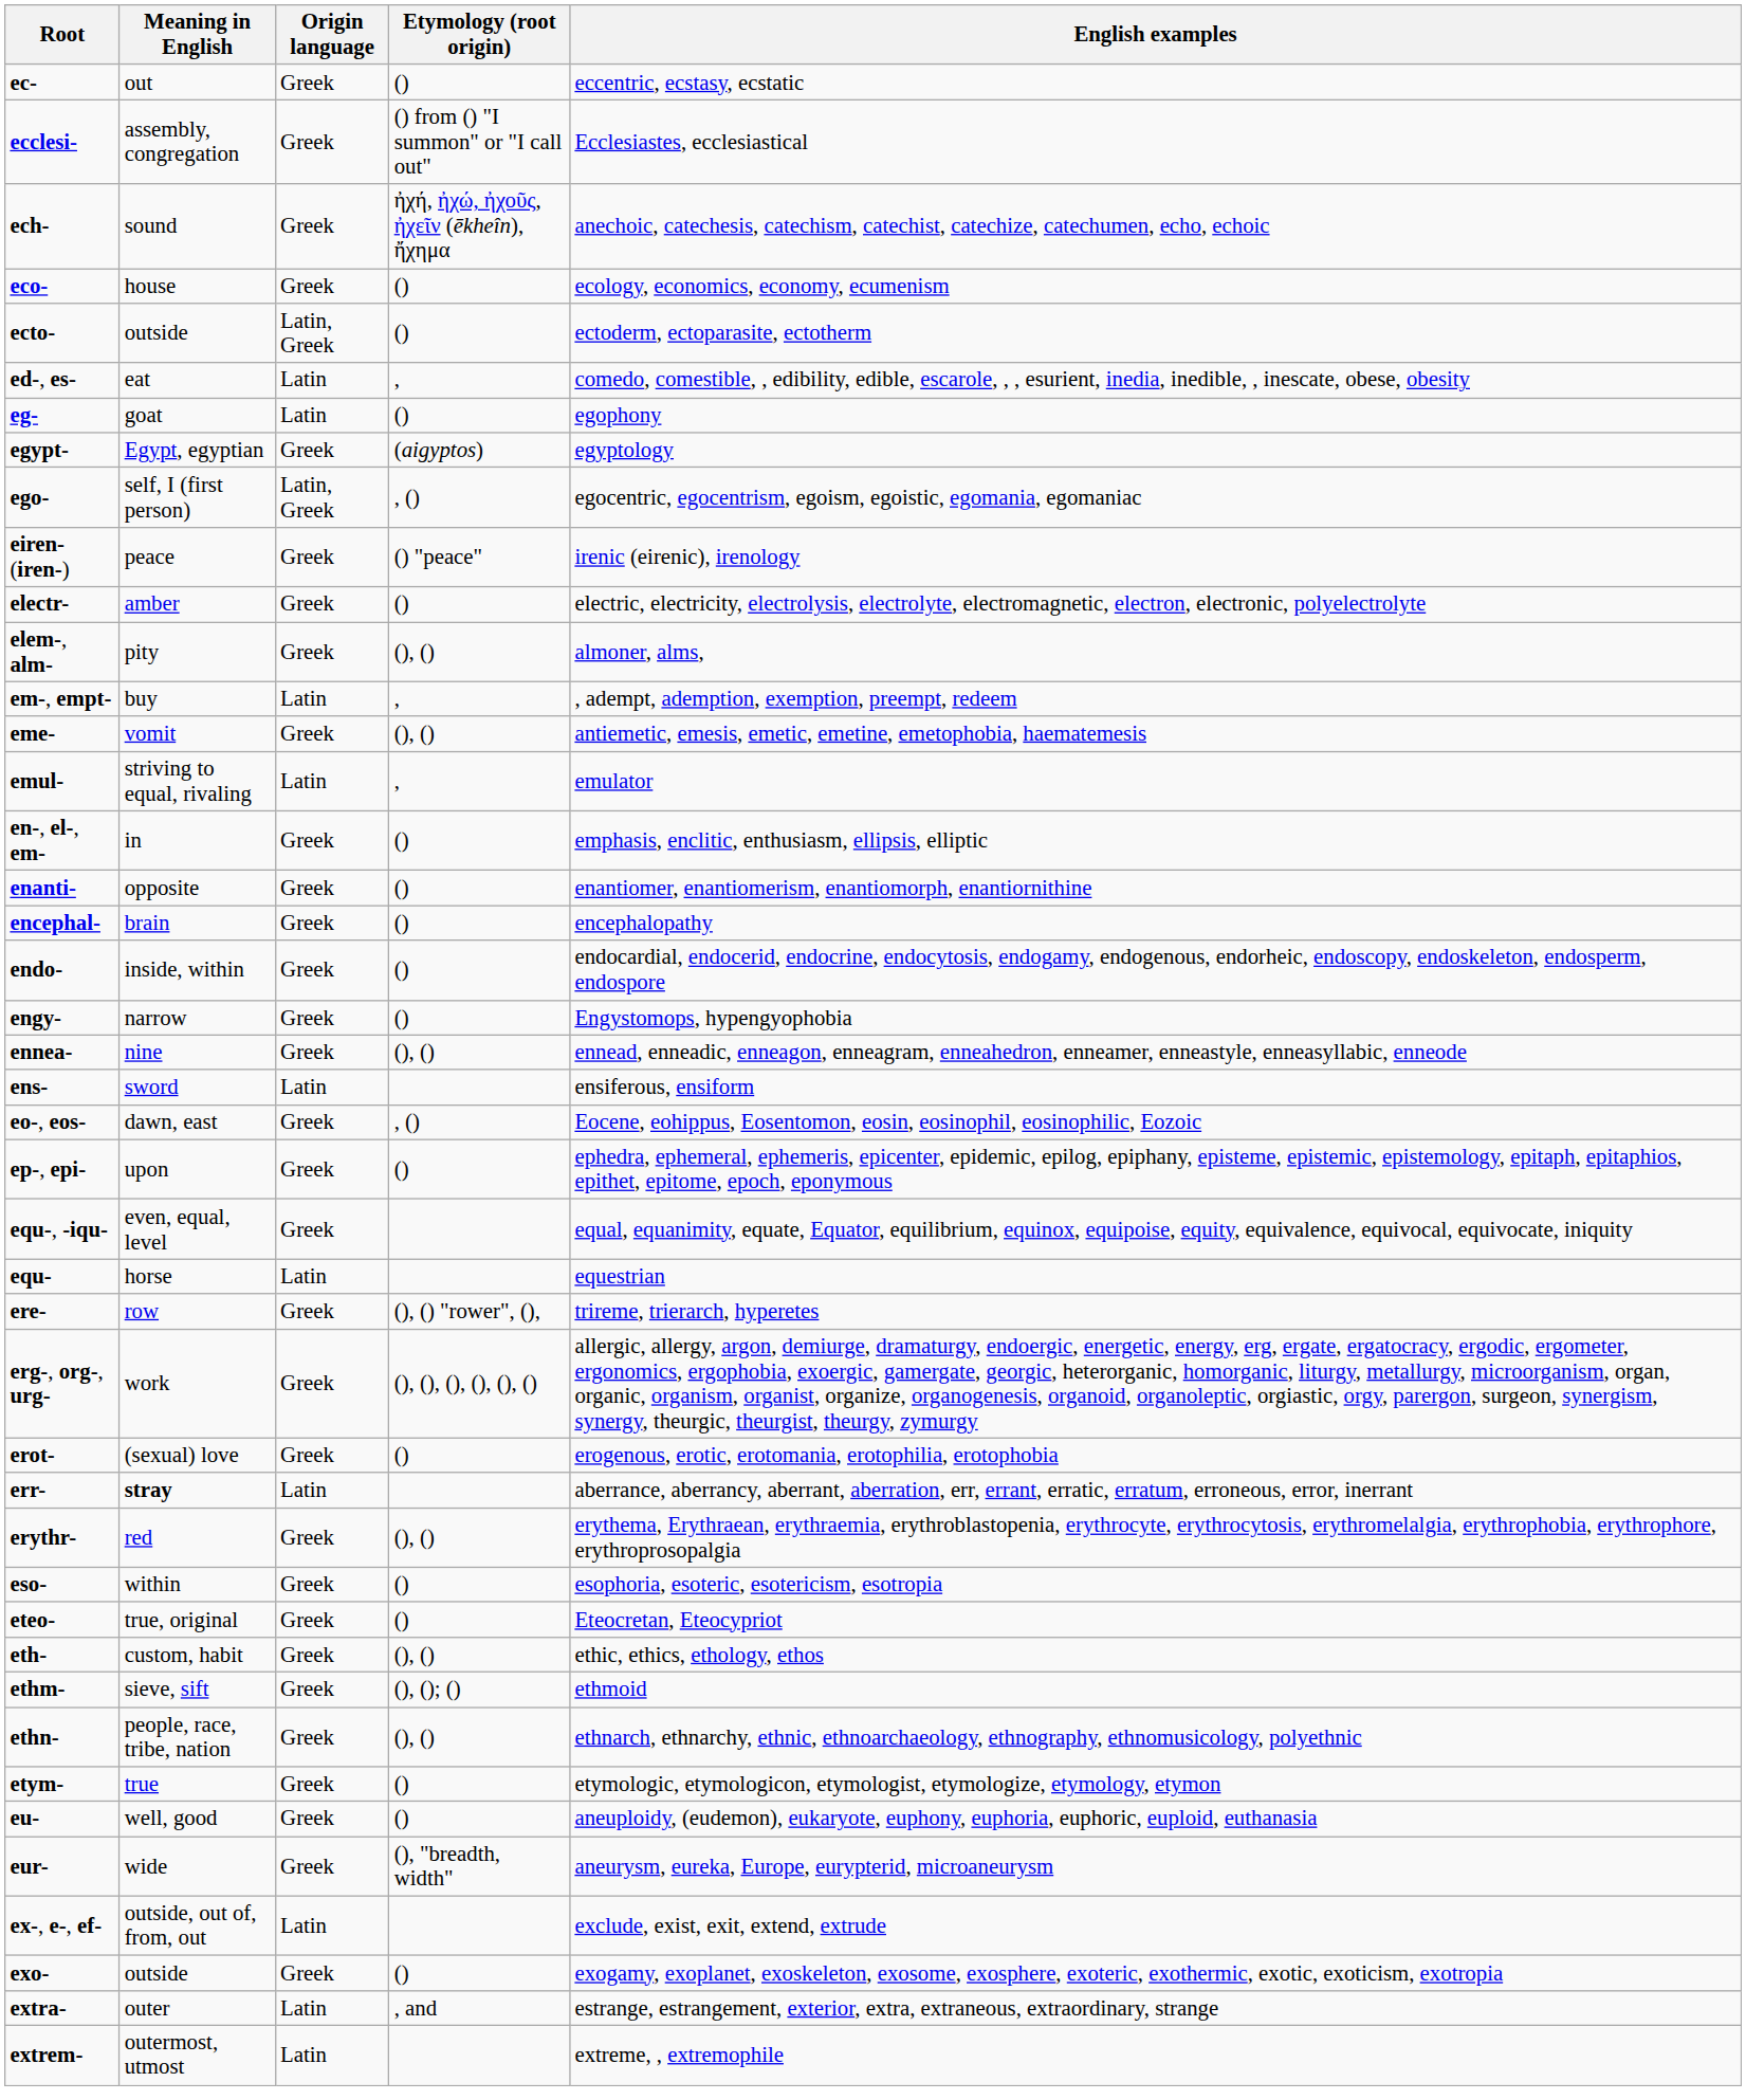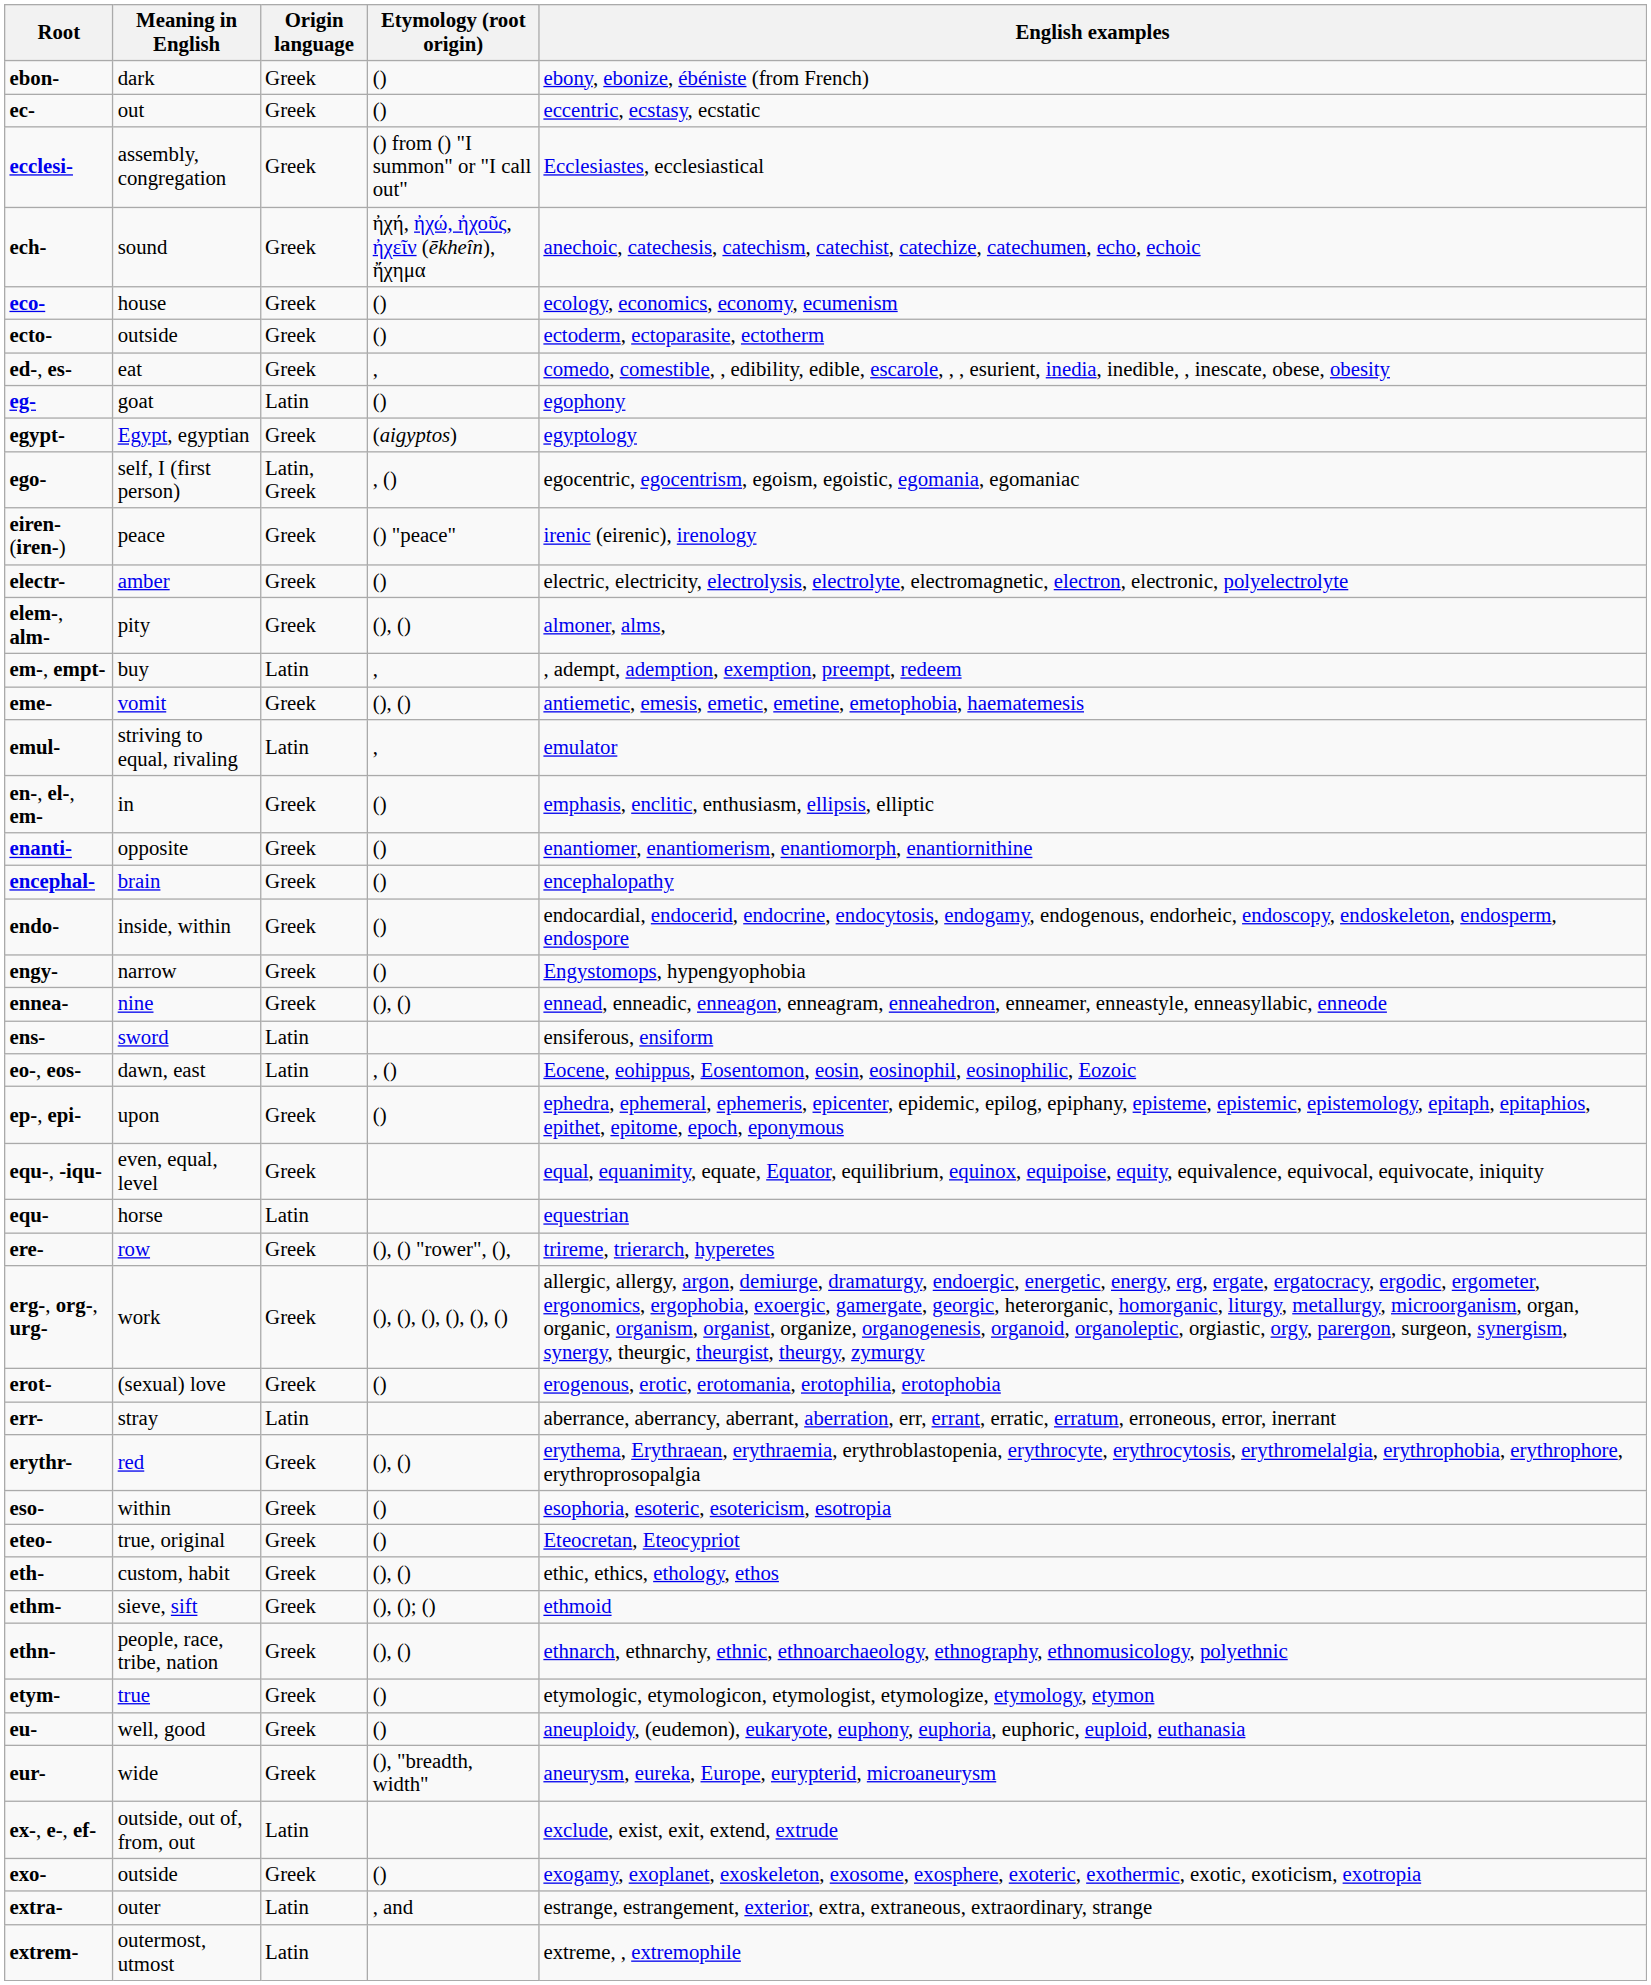 <table class="wikitable sortable" style="width:100%;" >
 <tr>
 <th>Root</th>
 <th>Meaning in English</th>
 <th>Origin language</th>
 <th>Etymology (root origin)</th>
 <th>English examples</th>
+</tr>
+<tr>
+<td><strong>ebon-</strong></td>
+<td>dark</td>
+<td>Greek</td>
+<td> ()</td>
+<td><a href='#'>ebony</a>, <a href='#'>ebonize</a>, <a href='#'>ébéniste</a> (from French)</td>
 </tr>
 <tr>
 <td><strong>ec-</strong></td>
 <td>out</td>
 <td>Greek</td>
 <td> ()</td>
 <td><a href='#'>eccentric</a>, <a href='#'>ecstasy</a>, ecstatic</td>
 </tr>
 <tr>
 <td><strong><a href='#'>ecclesi-</a></strong></td>
 <td>assembly, congregation</td>
 <td>Greek</td>
 <td> () from  () "I summon" or "I call out"</td>
 <td><a href='#'>Ecclesiastes</a>, ecclesiastical</td>
 </tr>
 <tr>
 <td><strong>ech-</strong></td>
 <td>sound</td>
 <td>Greek</td>
 <td>ἠχή, <a href='#'>ἠχώ, ἠχοῦς</a>, <a href='#'>ἠχεῖν</a> (<em>ēkheîn</em>), ἤχημα</td>
 <td><a href='#'>anechoic</a>, <a href='#'>catechesis</a>, <a href='#'>catechism</a>, <a href='#'>catechist</a>, <a href='#'>catechize</a>, <a href='#'>catechumen</a>, <a href='#'>echo</a>, <a href='#'>echoic</a></td>
 </tr>
 <tr>
 <td><strong><a href='#'>eco-</a></strong></td>
 <td>house</td>
 <td>Greek</td>
 <td> ()</td>
 <td><a href='#'>ecology</a>, <a href='#'>economics</a>, <a href='#'>economy</a>, <a href='#'>ecumenism</a></td>
 </tr>
 <tr>
 <td><strong>ecto-</strong></td>
 <td>outside</td>
-<td>Latin, Greek</td>
+<td>Greek</td>
 <td> ()</td>
 <td><a href='#'>ectoderm</a>, <a href='#'>ectoparasite</a>, <a href='#'>ectotherm</a></td>
 </tr>
 <tr>
 <td><strong>ed-</strong>, <strong>es-</strong></td>
 <td>eat</td>
-<td>Latin</td>
+<td>Greek</td>
 <td>, <em></em></td>
 <td><a href='#'>comedo</a>, <a href='#'>comestible</a>, , edibility, edible, <a href='#'>escarole</a>, , , esurient, <a href='#'>inedia</a>, inedible, , inescate, obese, <a href='#'>obesity</a></td>
 </tr>
 <tr>
 <td><strong><a href='#'>eg-</a></strong></td>
 <td>goat</td>
 <td>Latin</td>
 <td> ()</td>
 <td><a href='#'>egophony</a></td>
 </tr>
 <tr>
 <td><strong>egypt-</strong></td>
 <td><a href='#'>Egypt</a>, egyptian</td>
 <td>Greek</td>
 <td> (<em>aigyptos</em>)</td>
 <td><a href='#'>egyptology</a></td>
 </tr>
 <tr>
 <td><strong>ego-</strong></td>
 <td>self, I (first person)</td>
 <td>Latin, Greek</td>
 <td>,  ()</td>
 <td>egocentric, <a href='#'>egocentrism</a>, egoism, egoistic, <a href='#'>egomania</a>, egomaniac</td>
 </tr>
 <tr>
 <td><strong>eiren-</strong> (<strong>iren-</strong>)</td>
 <td>peace</td>
 <td>Greek</td>
 <td> () "peace"</td>
 <td><a href='#'>irenic</a> (eirenic), <a href='#'>irenology</a></td>
 </tr>
 <tr>
 <td><strong>electr-</strong></td>
 <td><a href='#'>amber</a></td>
 <td>Greek</td>
 <td> ()</td>
 <td>electric, electricity, <a href='#'>electrolysis</a>, <a href='#'>electrolyte</a>, electromagnetic, <a href='#'>electron</a>, electronic, <a href='#'>polyelectrolyte</a></td>
 </tr>
 <tr>
 <td><strong>elem-</strong>, <strong>alm-</strong></td>
 <td>pity</td>
 <td>Greek</td>
 <td> (),  ()</td>
 <td><a href='#'>almoner</a>, <a href='#'>alms</a>, </td>
 </tr>
 <tr>
 <td><strong>em-</strong>, <strong>empt-</strong></td>
 <td>buy</td>
 <td>Latin</td>
 <td>, <em></em></td>
 <td>, adempt, <a href='#'>ademption</a>, <a href='#'>exemption</a>, <a href='#'>preempt</a>, <a href='#'>redeem</a></td>
 </tr>
 <tr>
 <td><strong>eme-</strong></td>
 <td><a href='#'>vomit</a></td>
 <td>Greek</td>
 <td> (),  ()</td>
 <td><a href='#'>antiemetic</a>, <a href='#'>emesis</a>, <a href='#'>emetic</a>, <a href='#'>emetine</a>, <a href='#'>emetophobia</a>, <a href='#'>haematemesis</a></td>
 </tr>
 <tr>
 <td><strong>emul-</strong></td>
 <td>striving to equal, rivaling</td>
 <td>Latin</td>
 <td>, <em></em></td>
 <td><a href='#'>emulator</a></td>
 </tr>
 <tr>
 <td><strong>en-</strong>, <strong>el-</strong>, <strong>em-</strong></td>
 <td>in</td>
 <td>Greek</td>
 <td> ()</td>
 <td><a href='#'>emphasis</a>, <a href='#'>enclitic</a>, enthusiasm, <a href='#'>ellipsis</a>, elliptic</td>
 </tr>
 <tr>
 <td><strong><a href='#'>enanti-</a></strong></td>
 <td>opposite</td>
 <td>Greek</td>
 <td> ()</td>
 <td><a href='#'>enantiomer</a>, <a href='#'>enantiomerism</a>, <a href='#'>enantiomorph</a>, <a href='#'>enantiornithine</a></td>
 </tr>
 <tr>
 <td><strong><a href='#'>encephal-</a></strong></td>
 <td><a href='#'>brain</a></td>
 <td>Greek</td>
 <td> ()</td>
 <td><a href='#'>encephalopathy</a></td>
 </tr>
 <tr>
 <td><strong>endo-</strong></td>
 <td>inside, within</td>
 <td>Greek</td>
 <td> ()</td>
 <td>endocardial, <a href='#'>endocerid</a>, <a href='#'>endocrine</a>, <a href='#'>endocytosis</a>, <a href='#'>endogamy</a>, endogenous, endorheic, <a href='#'>endoscopy</a>, <a href='#'>endoskeleton</a>, <a href='#'>endosperm</a>, <a href='#'>endospore</a></td>
 </tr>
 <tr>
 <td><strong>engy-</strong></td>
 <td>narrow</td>
 <td>Greek</td>
 <td> ()</td>
 <td><a href='#'>Engystomops</a>, hypengyophobia</td>
 </tr>
 <tr>
 <td><strong>ennea-</strong></td>
 <td><a href='#'>nine</a></td>
 <td>Greek</td>
 <td> (),  ()</td>
 <td><a href='#'>ennead</a>, enneadic, <a href='#'>enneagon</a>, enneagram, <a href='#'>enneahedron</a>, enneamer, enneastyle, enneasyllabic, <a href='#'>enneode</a></td>
 </tr>
 <tr>
 <td><strong>ens-</strong></td>
 <td><a href='#'>sword</a></td>
 <td>Latin</td>
 <td></td>
 <td>ensiferous, <a href='#'>ensiform</a></td>
 </tr>
 <tr>
 <td><strong>eo-</strong>, <strong>eos-</strong></td>
 <td>dawn, east</td>
-<td>Greek</td>
+<td>Latin</td>
 <td>,  ()</td>
 <td><a href='#'>Eocene</a>, <a href='#'>eohippus</a>, <a href='#'>Eosentomon</a>, <a href='#'>eosin</a>, <a href='#'>eosinophil</a>, <a href='#'>eosinophilic</a>, <a href='#'>Eozoic</a></td>
 </tr>
 <tr>
 <td><strong>ep-</strong>, <strong>epi-</strong></td>
 <td>upon</td>
 <td>Greek</td>
 <td> ()</td>
 <td><a href='#'>ephedra</a>, <a href='#'>ephemeral</a>, <a href='#'>ephemeris</a>, <a href='#'>epicenter</a>, epidemic, epilog, epiphany, <a href='#'>episteme</a>, <a href='#'>epistemic</a>, <a href='#'>epistemology</a>, <a href='#'>epitaph</a>, <a href='#'>epitaphios</a>, <a href='#'>epithet</a>, <a href='#'>epitome</a>, <a href='#'>epoch</a>, <a href='#'>eponymous</a></td>
 </tr>
 <tr>
 <td><strong>equ-</strong>, <strong>-iqu-</strong></td>
 <td>even, equal, level</td>
 <td>Greek</td>
 <td></td>
 <td><a href='#'>equal</a>, <a href='#'>equanimity</a>, equate, <a href='#'>Equator</a>, equilibrium, <a href='#'>equinox</a>, <a href='#'>equipoise</a>, <a href='#'>equity</a>, equivalence, equivocal, equivocate, iniquity</td>
 </tr>
 <tr>
 <td><strong>equ-</strong></td>
 <td>horse</td>
 <td>Latin</td>
 <td></td>
 <td><a href='#'>equestrian</a></td>
 </tr>
 <tr>
 <td><strong>ere-</strong></td>
 <td><a href='#'>row</a></td>
 <td>Greek</td>
 <td> (),  () "rower",  (), </td>
 <td><a href='#'>trireme</a>, <a href='#'>trierarch</a>, <a href='#'>hyperetes</a></td>
 </tr>
 <tr id="erg-">
 <td><strong>erg-</strong>, <strong>org-</strong>, <strong>urg-</strong></td>
 <td>work</td>
 <td>Greek</td>
 <td> (),  (),  (),  (),  (),  ()</td>
 <td>allergic, allergy, <a href='#'>argon</a>, <a href='#'>demiurge</a>, <a href='#'>dramaturgy</a>, <a href='#'>endoergic</a>, <a href='#'>energetic</a>, <a href='#'>energy</a>, <a href='#'>erg</a>, <a href='#'>ergate</a>, <a href='#'>ergatocracy</a>, <a href='#'>ergodic</a>, <a href='#'>ergometer</a>, <a href='#'>ergonomics</a>, <a href='#'>ergophobia</a>, <a href='#'>exoergic</a>, <a href='#'>gamergate</a>, <a href='#'>georgic</a>, heterorganic, <a href='#'>homorganic</a>, <a href='#'>liturgy</a>, <a href='#'>metallurgy</a>, <a href='#'>microorganism</a>, organ, organic, <a href='#'>organism</a>, <a href='#'>organist</a>, organize, <a href='#'>organogenesis</a>, <a href='#'>organoid</a>, <a href='#'>organoleptic</a>, orgiastic, <a href='#'>orgy</a>, <a href='#'>parergon</a>, surgeon, <a href='#'>synergism</a>, <a href='#'>synergy</a>, theurgic, <a href='#'>theurgist</a>, <a href='#'>theurgy</a>, <a href='#'>zymurgy</a></td>
 </tr>
 <tr>
 <td><strong>erot-</strong></td>
 <td>(sexual) love</td>
 <td>Greek</td>
 <td> ()</td>
 <td><a href='#'>erogenous</a>, <a href='#'>erotic</a>, <a href='#'>erotomania</a>, <a href='#'>erotophilia</a>, <a href='#'>erotophobia</a></td>
 </tr>
 <tr>
 <td><strong>err-</strong></td>
-<td><strong>stray</strong></td>
+<td>stray</td>
 <td>Latin</td>
 <td></td>
 <td>aberrance, aberrancy, aberrant, <a href='#'>aberration</a>, err, <a href='#'>errant</a>, erratic, <a href='#'>erratum</a>, erroneous, error, inerrant</td>
 </tr>
 <tr>
 <td><strong>erythr-</strong></td>
 <td><a href='#'>red</a></td>
 <td>Greek</td>
 <td> (),  ()</td>
 <td><a href='#'>erythema</a>, <a href='#'>Erythraean</a>, <a href='#'>erythraemia</a>, erythroblastopenia, <a href='#'>erythrocyte</a>, <a href='#'>erythrocytosis</a>, <a href='#'>erythromelalgia</a>, <a href='#'>erythrophobia</a>, <a href='#'>erythrophore</a>, erythroprosopalgia</td>
 </tr>
 <tr>
 <td><strong>eso-</strong></td>
 <td>within</td>
 <td>Greek</td>
 <td> ()</td>
 <td><a href='#'>esophoria</a>, <a href='#'>esoteric</a>, <a href='#'>esotericism</a>, <a href='#'>esotropia</a></td>
 </tr>
 <tr>
 <td><strong>eteo-</strong></td>
 <td>true, original</td>
 <td>Greek</td>
 <td> ()</td>
 <td><a href='#'>Eteocretan</a>, <a href='#'>Eteocypriot</a></td>
 </tr>
 <tr>
 <td><strong>eth-</strong></td>
 <td>custom, habit</td>
 <td>Greek</td>
 <td> (),  ()</td>
 <td>ethic, ethics, <a href='#'>ethology</a>, <a href='#'>ethos</a></td>
 </tr>
 <tr>
 <td><strong>ethm-</strong></td>
 <td>sieve, <a href='#'>sift</a></td>
 <td>Greek</td>
 <td> (),  ();  ()</td>
 <td><a href='#'>ethmoid</a></td>
 </tr>
 <tr>
 <td><strong>ethn-</strong></td>
 <td>people, race, tribe, nation</td>
 <td>Greek</td>
 <td> (),  ()</td>
 <td><a href='#'>ethnarch</a>, ethnarchy, <a href='#'>ethnic</a>, <a href='#'>ethnoarchaeology</a>, <a href='#'>ethnography</a>, <a href='#'>ethnomusicology</a>, <a href='#'>polyethnic</a></td>
 </tr>
 <tr>
 <td><strong>etym-</strong></td>
 <td><a href='#'>true</a></td>
 <td>Greek</td>
 <td> ()</td>
 <td>etymologic, etymologicon, etymologist, etymologize, <a href='#'>etymology</a>, <a href='#'>etymon</a></td>
 </tr>
 <tr>
 <td><strong>eu-</strong></td>
 <td>well, good</td>
 <td>Greek</td>
 <td> ()</td>
 <td><a href='#'>aneuploidy</a>,  (eudemon), <a href='#'>eukaryote</a>, <a href='#'>euphony</a>, <a href='#'>euphoria</a>, euphoric, <a href='#'>euploid</a>, <a href='#'>euthanasia</a></td>
 </tr>
 <tr>
 <td><strong>eur-</strong></td>
 <td>wide</td>
 <td>Greek</td>
 <td> (),  "breadth, width"</td>
 <td><a href='#'>aneurysm</a>, <a href='#'>eureka</a>, <a href='#'>Europe</a>, <a href='#'>eurypterid</a>, <a href='#'>microaneurysm</a></td>
 </tr>
 <tr>
 <td><strong>ex-</strong>, <strong>e-</strong>, <strong>ef-</strong></td>
 <td>outside, out of, from, out</td>
 <td>Latin</td>
 <td></td>
 <td><a href='#'>exclude</a>, exist, exit, extend, <a href='#'>extrude</a></td>
 </tr>
 <tr>
 <td><strong>exo-</strong></td>
 <td>outside</td>
 <td>Greek</td>
 <td> ()</td>
 <td><a href='#'>exogamy</a>, <a href='#'>exoplanet</a>, <a href='#'>exoskeleton</a>, <a href='#'>exosome</a>, <a href='#'>exosphere</a>, <a href='#'>exoteric</a>, <a href='#'>exothermic</a>, exotic, exoticism, <a href='#'>exotropia</a></td>
 </tr>
 <tr>
 <td><strong>extra-</strong></td>
 <td>outer</td>
 <td>Latin</td>
 <td>,  and </td>
 <td>estrange, estrangement, <a href='#'>exterior</a>, extra, extraneous, extraordinary, strange</td>
 </tr>
 <tr>
 <td><strong>extrem-</strong></td>
 <td>outermost, utmost</td>
 <td>Latin</td>
 <td></td>
 <td>extreme, , <a href='#'>extremophile</a></td>
 </tr>
 </table>
